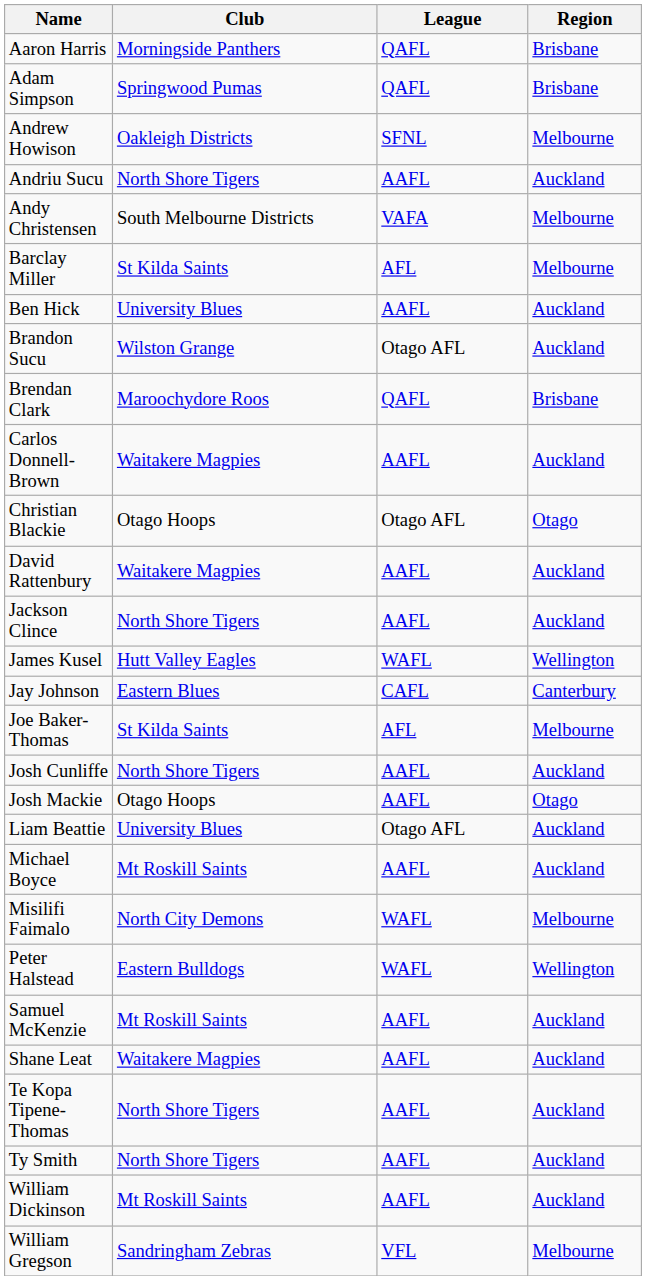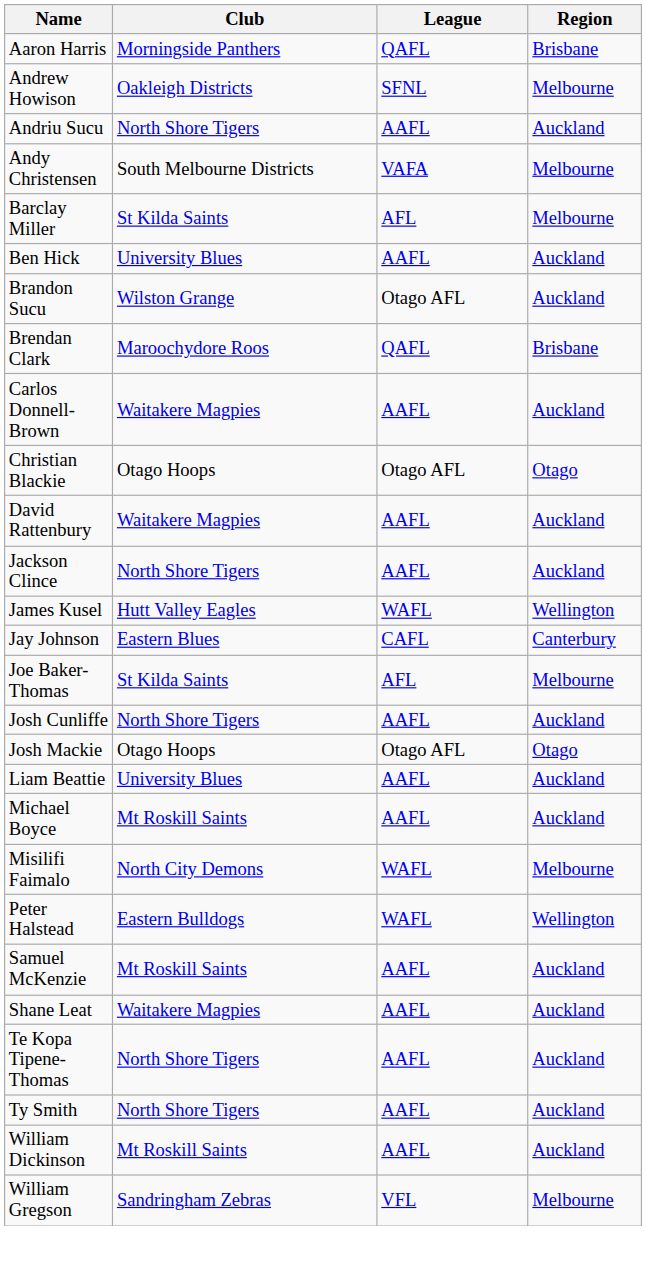 <table class="wikitable" style="width:550px;">
 <tr>
 <th style="width:10%;",>Name</th>
 <th style="width:35%;">Club</th>
 <th style="width:20%;">League</th>
 <th width=15%>Region</th>
 </tr>
 <tr>
 <td>Aaron Harris</td>
 <td><a href='#'>Morningside Panthers</a></td>
-<td><a href='#'>QAFL</a></td>
-<td><a href='#'>Brisbane</a></td>
-</tr>
-<tr>
-<td>Adam Simpson</td>
-<td><a href='#'>Springwood Pumas</a></td>
 <td><a href='#'>QAFL</a></td>
 <td><a href='#'>Brisbane</a></td>
 </tr>
 <tr>
 <td>Andrew Howison</td>
 <td><a href='#'>Oakleigh Districts</a></td>
 <td><a href='#'>SFNL</a></td>
 <td><a href='#'>Melbourne</a></td>
 </tr>
 <tr>
 <td>Andriu Sucu</td>
 <td><a href='#'>North Shore Tigers</a></td>
 <td><a href='#'>AAFL</a></td>
 <td><a href='#'>Auckland</a></td>
 </tr>
 <tr>
 <td>Andy Christensen</td>
 <td>South Melbourne Districts</td>
 <td><a href='#'>VAFA</a></td>
 <td><a href='#'>Melbourne</a></td>
 </tr>
 <tr>
 <td>Barclay Miller</td>
 <td><a href='#'>St Kilda Saints</a></td>
 <td><a href='#'>AFL</a></td>
 <td><a href='#'>Melbourne</a></td>
 </tr>
 <tr>
 <td>Ben Hick</td>
 <td><a href='#'>University Blues</a></td>
 <td><a href='#'>AAFL</a></td>
 <td><a href='#'>Auckland</a></td>
 </tr>
 <tr>
 <td>Brandon Sucu</td>
 <td><a href='#'>Wilston Grange</a></td>
 <td>Otago AFL</td>
 <td><a href='#'>Auckland</a></td>
 </tr>
 <tr>
 <td>Brendan Clark</td>
 <td><a href='#'>Maroochydore Roos</a></td>
 <td><a href='#'>QAFL</a></td>
 <td><a href='#'>Brisbane</a></td>
 </tr>
 <tr>
 <td>Carlos Donnell-Brown</td>
 <td><a href='#'>Waitakere Magpies</a></td>
 <td><a href='#'>AAFL</a></td>
 <td><a href='#'>Auckland</a></td>
 </tr>
 <tr>
 <td>Christian Blackie</td>
 <td>Otago Hoops</td>
 <td>Otago AFL</td>
 <td><a href='#'>Otago</a></td>
 </tr>
 <tr>
 <td>David Rattenbury</td>
 <td><a href='#'>Waitakere Magpies</a></td>
 <td><a href='#'>AAFL</a></td>
 <td><a href='#'>Auckland</a></td>
 </tr>
 <tr>
 <td>Jackson Clince</td>
 <td><a href='#'>North Shore Tigers</a></td>
 <td><a href='#'>AAFL</a></td>
 <td><a href='#'>Auckland</a></td>
 </tr>
 <tr>
 <td>James Kusel</td>
 <td><a href='#'>Hutt Valley Eagles</a></td>
 <td><a href='#'>WAFL</a></td>
 <td><a href='#'>Wellington</a></td>
 </tr>
 <tr>
 <td>Jay Johnson</td>
 <td><a href='#'>Eastern Blues</a></td>
 <td><a href='#'>CAFL</a></td>
 <td><a href='#'>Canterbury</a></td>
 </tr>
 <tr>
 <td>Joe Baker-Thomas</td>
 <td><a href='#'>St Kilda Saints</a></td>
 <td><a href='#'>AFL</a></td>
 <td><a href='#'>Melbourne</a></td>
 </tr>
 <tr>
 <td>Josh Cunliffe</td>
 <td><a href='#'>North Shore Tigers</a></td>
 <td><a href='#'>AAFL</a></td>
 <td><a href='#'>Auckland</a></td>
 </tr>
 <tr>
 <td>Josh Mackie</td>
 <td>Otago Hoops</td>
-<td><a href='#'>AAFL</a></td>
+<td>Otago AFL</td>
 <td><a href='#'>Otago</a></td>
 </tr>
 <tr>
 <td>Liam Beattie</td>
 <td><a href='#'>University Blues</a></td>
-<td>Otago AFL</td>
+<td><a href='#'>AAFL</a></td>
 <td><a href='#'>Auckland</a></td>
 </tr>
 <tr>
 <td>Michael Boyce</td>
 <td><a href='#'>Mt Roskill Saints</a></td>
 <td><a href='#'>AAFL</a></td>
 <td><a href='#'>Auckland</a></td>
 </tr>
 <tr>
 <td>Misilifi Faimalo</td>
 <td><a href='#'>North City Demons</a></td>
 <td><a href='#'>WAFL</a></td>
 <td><a href='#'>Melbourne</a></td>
 </tr>
 <tr>
 <td>Peter Halstead</td>
 <td><a href='#'>Eastern Bulldogs</a></td>
 <td><a href='#'>WAFL</a></td>
 <td><a href='#'>Wellington</a></td>
 </tr>
 <tr>
 <td>Samuel McKenzie</td>
 <td><a href='#'>Mt Roskill Saints</a></td>
 <td><a href='#'>AAFL</a></td>
 <td><a href='#'>Auckland</a></td>
 </tr>
 <tr>
 <td>Shane Leat</td>
 <td><a href='#'>Waitakere Magpies</a></td>
 <td><a href='#'>AAFL</a></td>
 <td><a href='#'>Auckland</a></td>
 </tr>
 <tr>
 <td>Te Kopa Tipene-Thomas</td>
 <td><a href='#'>North Shore Tigers</a></td>
 <td><a href='#'>AAFL</a></td>
 <td><a href='#'>Auckland</a></td>
 </tr>
 <tr>
 <td>Ty Smith</td>
 <td><a href='#'>North Shore Tigers</a></td>
 <td><a href='#'>AAFL</a></td>
 <td><a href='#'>Auckland</a></td>
 </tr>
 <tr>
 <td>William Dickinson</td>
 <td><a href='#'>Mt Roskill Saints</a></td>
 <td><a href='#'>AAFL</a></td>
 <td><a href='#'>Auckland</a></td>
 </tr>
 <tr>
 <td>William Gregson</td>
 <td><a href='#'>Sandringham Zebras</a></td>
 <td><a href='#'>VFL</a></td>
 <td><a href='#'>Melbourne</a></td>
 </tr>
 </table>
